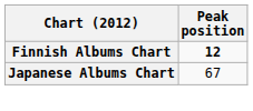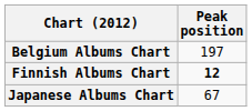 <table class="wikitable sortable plainrowheaders" style="text-align:center">
 <tr>
 <th scope="col">Chart (2012)</th>
 <th scope="col">Peak<br>position</th>
+</tr>
+<tr>
+<th scope="row">Belgium Albums Chart</th>
+<td>197</td>
 </tr>
 <tr>
 <th scope="row">Finnish Albums Chart</th>
 <td><strong>12</strong></td>
 </tr>
 <tr>
 <th scope="row">Japanese Albums Chart</th>
 <td>67</td>
 </tr>
 </table>
